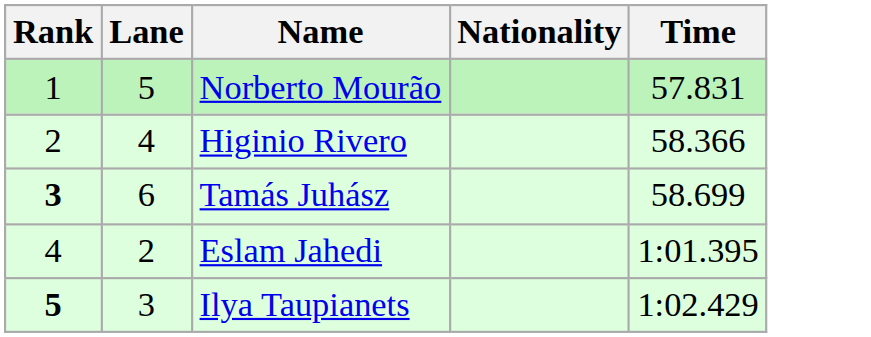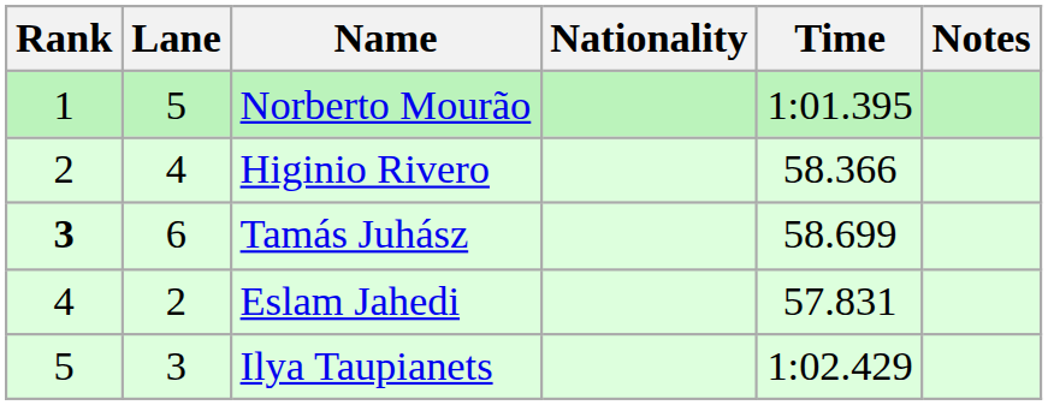 <table class="wikitable" style="text-align:center;">
 <tr>
 <th>Rank</th>
 <th>Lane</th>
 <th>Name</th>
 <th>Nationality</th>
 <th>Time</th>
+<th>Notes</th>
 </tr>
 <tr bgcolor=bbf3bb>
 <td>1</td>
 <td>5</td>
 <td align=left><a href='#'>Norberto Mourão</a></td>
 <td align=left></td>
-<td>57.831</td>
+<td>1:01.395</td>
+<td></td>
 </tr>
 <tr bgcolor=ddffdd>
 <td>2</td>
 <td>4</td>
 <td align=left><a href='#'>Higinio Rivero</a></td>
 <td align=left></td>
 <td>58.366</td>
+<td></td>
 </tr>
 <tr bgcolor=ddffdd>
 <td><strong>3</strong></td>
 <td>6</td>
 <td align=left><a href='#'>Tamás Juhász</a></td>
 <td align=left></td>
 <td>58.699</td>
+<td></td>
 </tr>
 <tr bgcolor=ddffdd>
 <td>4</td>
 <td>2</td>
 <td align=left><a href='#'>Eslam Jahedi</a></td>
 <td align=left></td>
-<td>1:01.395</td>
+<td>57.831</td>
+<td></td>
 </tr>
 <tr bgcolor=ddffdd>
-<td><strong>5</strong></td>
+<td>5</td>
 <td>3</td>
 <td align=left><a href='#'>Ilya Taupianets</a></td>
 <td align=left></td>
 <td>1:02.429</td>
+<td></td>
 </tr>
 </table>
